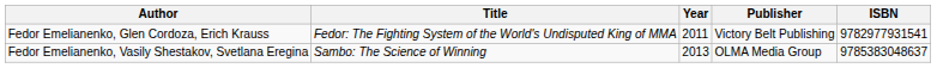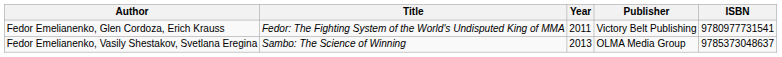 <table class="wikitable sortable">
 <tr>
 <th>Author</th>
 <th>Title</th>
 <th>Year</th>
 <th>Publisher</th>
 <th>ISBN</th>
 </tr>
 <tr>
 <td>Fedor Emelianenko, Glen Cordoza, Erich Krauss</td>
 <td><em>Fedor: The Fighting System of the World's Undisputed King of MMA</em></td>
 <td>2011</td>
 <td>Victory Belt Publishing</td>
-<td>9782977931541</td>
+<td>9780977731541</td>
 </tr>
 <tr>
 <td>Fedor Emelianenko, Vasily Shestakov, Svetlana Eregina</td>
 <td><em>Sambo: The Science of Winning</em></td>
 <td>2013</td>
 <td>OLMA Media Group</td>
-<td>9785383048637</td>
+<td>9785373048637</td>
 </tr>
 </table>
